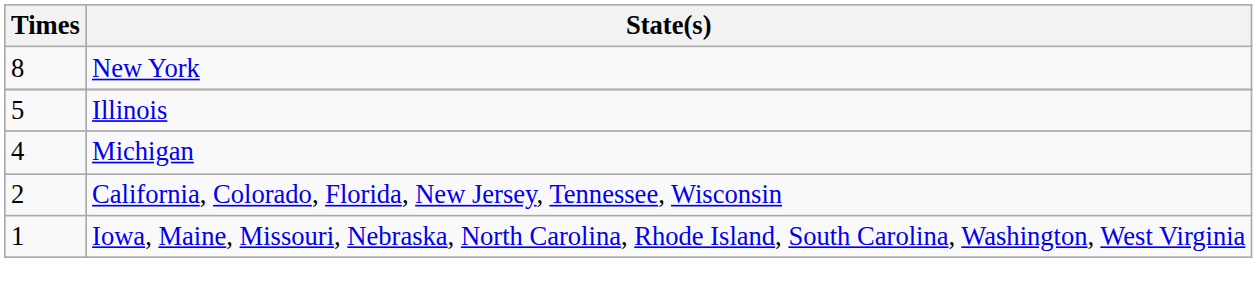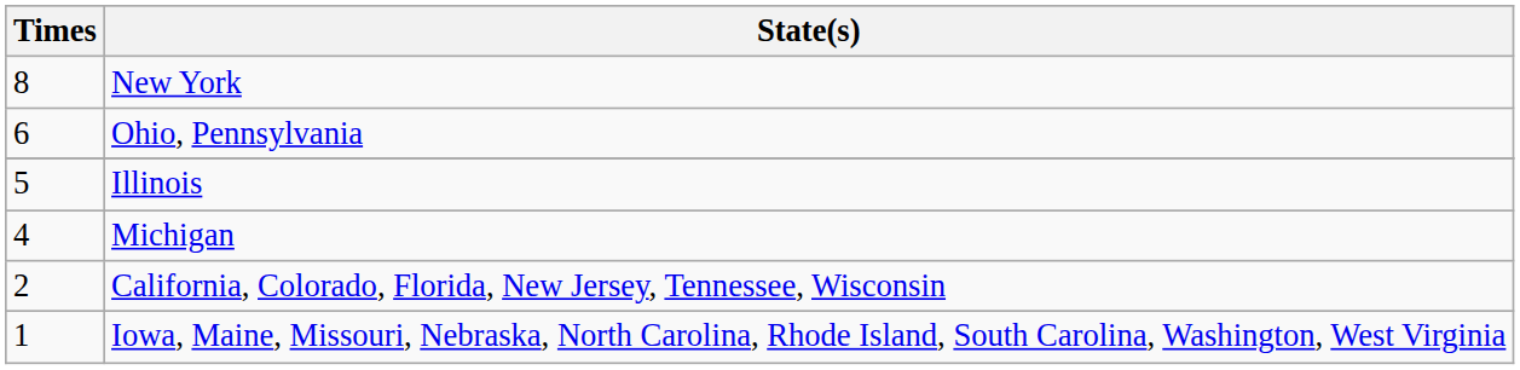 <table class="wikitable">
 <tr>
 <th>Times</th>
 <th>State(s)</th>
 </tr>
 <tr>
 <td>8</td>
 <td><a href='#'>New York</a></td>
+</tr>
+<tr>
+<td>6</td>
+<td><a href='#'>Ohio</a>, <a href='#'>Pennsylvania</a></td>
 </tr>
 <tr>
 </tr>
 <tr>
 <td>5</td>
 <td><a href='#'>Illinois</a></td>
 </tr>
 <tr>
 <td>4</td>
 <td><a href='#'>Michigan</a></td>
 </tr>
 <tr>
 <td>2</td>
 <td><a href='#'>California</a>, <a href='#'>Colorado</a>, <a href='#'>Florida</a>, <a href='#'>New Jersey</a>, <a href='#'>Tennessee</a>, <a href='#'>Wisconsin</a></td>
 </tr>
 <tr>
 <td>1</td>
 <td><a href='#'>Iowa</a>, <a href='#'>Maine</a>, <a href='#'>Missouri</a>, <a href='#'>Nebraska</a>, <a href='#'>North Carolina</a>, <a href='#'>Rhode Island</a>, <a href='#'>South Carolina</a>, <a href='#'>Washington</a>, <a href='#'>West Virginia</a></td>
 </tr>
 </table>
